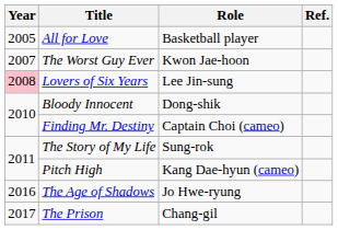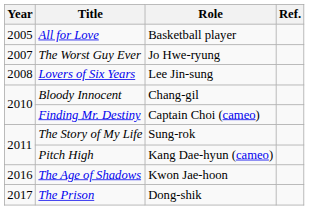 <table class="wikitable">
 <tr>
 <th>Year</th>
 <th>Title</th>
 <th>Role</th>
 <th>Ref.</th>
 </tr>
 <tr>
 <td>2005</td>
 <td><em><a href='#'>All for Love</a></em></td>
 <td>Basketball player</td>
 <td></td>
 </tr>
 <tr>
 <td>2007</td>
 <td><em>The Worst Guy Ever</em></td>
-<td>Kwon Jae-hoon</td>
+<td>Jo Hwe-ryung</td>
 <td></td>
 </tr>
 <tr>
-<td style="background: pink;">2008</td>
+<td>2008</td>
 <td><em><a href='#'>Lovers of Six Years</a></em></td>
 <td>Lee Jin-sung</td>
 <td></td>
 </tr>
 <tr>
 <td rowspan="2">2010</td>
 <td><em>Bloody Innocent</em></td>
-<td>Dong-shik</td>
+<td>Chang-gil</td>
 <td></td>
 </tr>
 <tr>
 <td><em><a href='#'>Finding Mr. Destiny</a></em></td>
 <td>Captain Choi (<a href='#'>cameo</a>)</td>
 <td></td>
 </tr>
 <tr>
 <td rowspan="2">2011</td>
 <td><em>The Story of My Life</em></td>
 <td>Sung-rok</td>
 <td></td>
 </tr>
 <tr>
 <td><em>Pitch High</em></td>
 <td>Kang Dae-hyun (<a href='#'>cameo</a>)</td>
 <td></td>
 </tr>
 <tr>
 <td>2016</td>
 <td><em><a href='#'>The Age of Shadows</a></em></td>
-<td>Jo Hwe-ryung</td>
+<td>Kwon Jae-hoon</td>
 <td></td>
 </tr>
 <tr>
 <td>2017</td>
 <td><em><a href='#'>The Prison</a></em></td>
-<td>Chang-gil</td>
+<td>Dong-shik</td>
 <td></td>
 </tr>
 </table>
